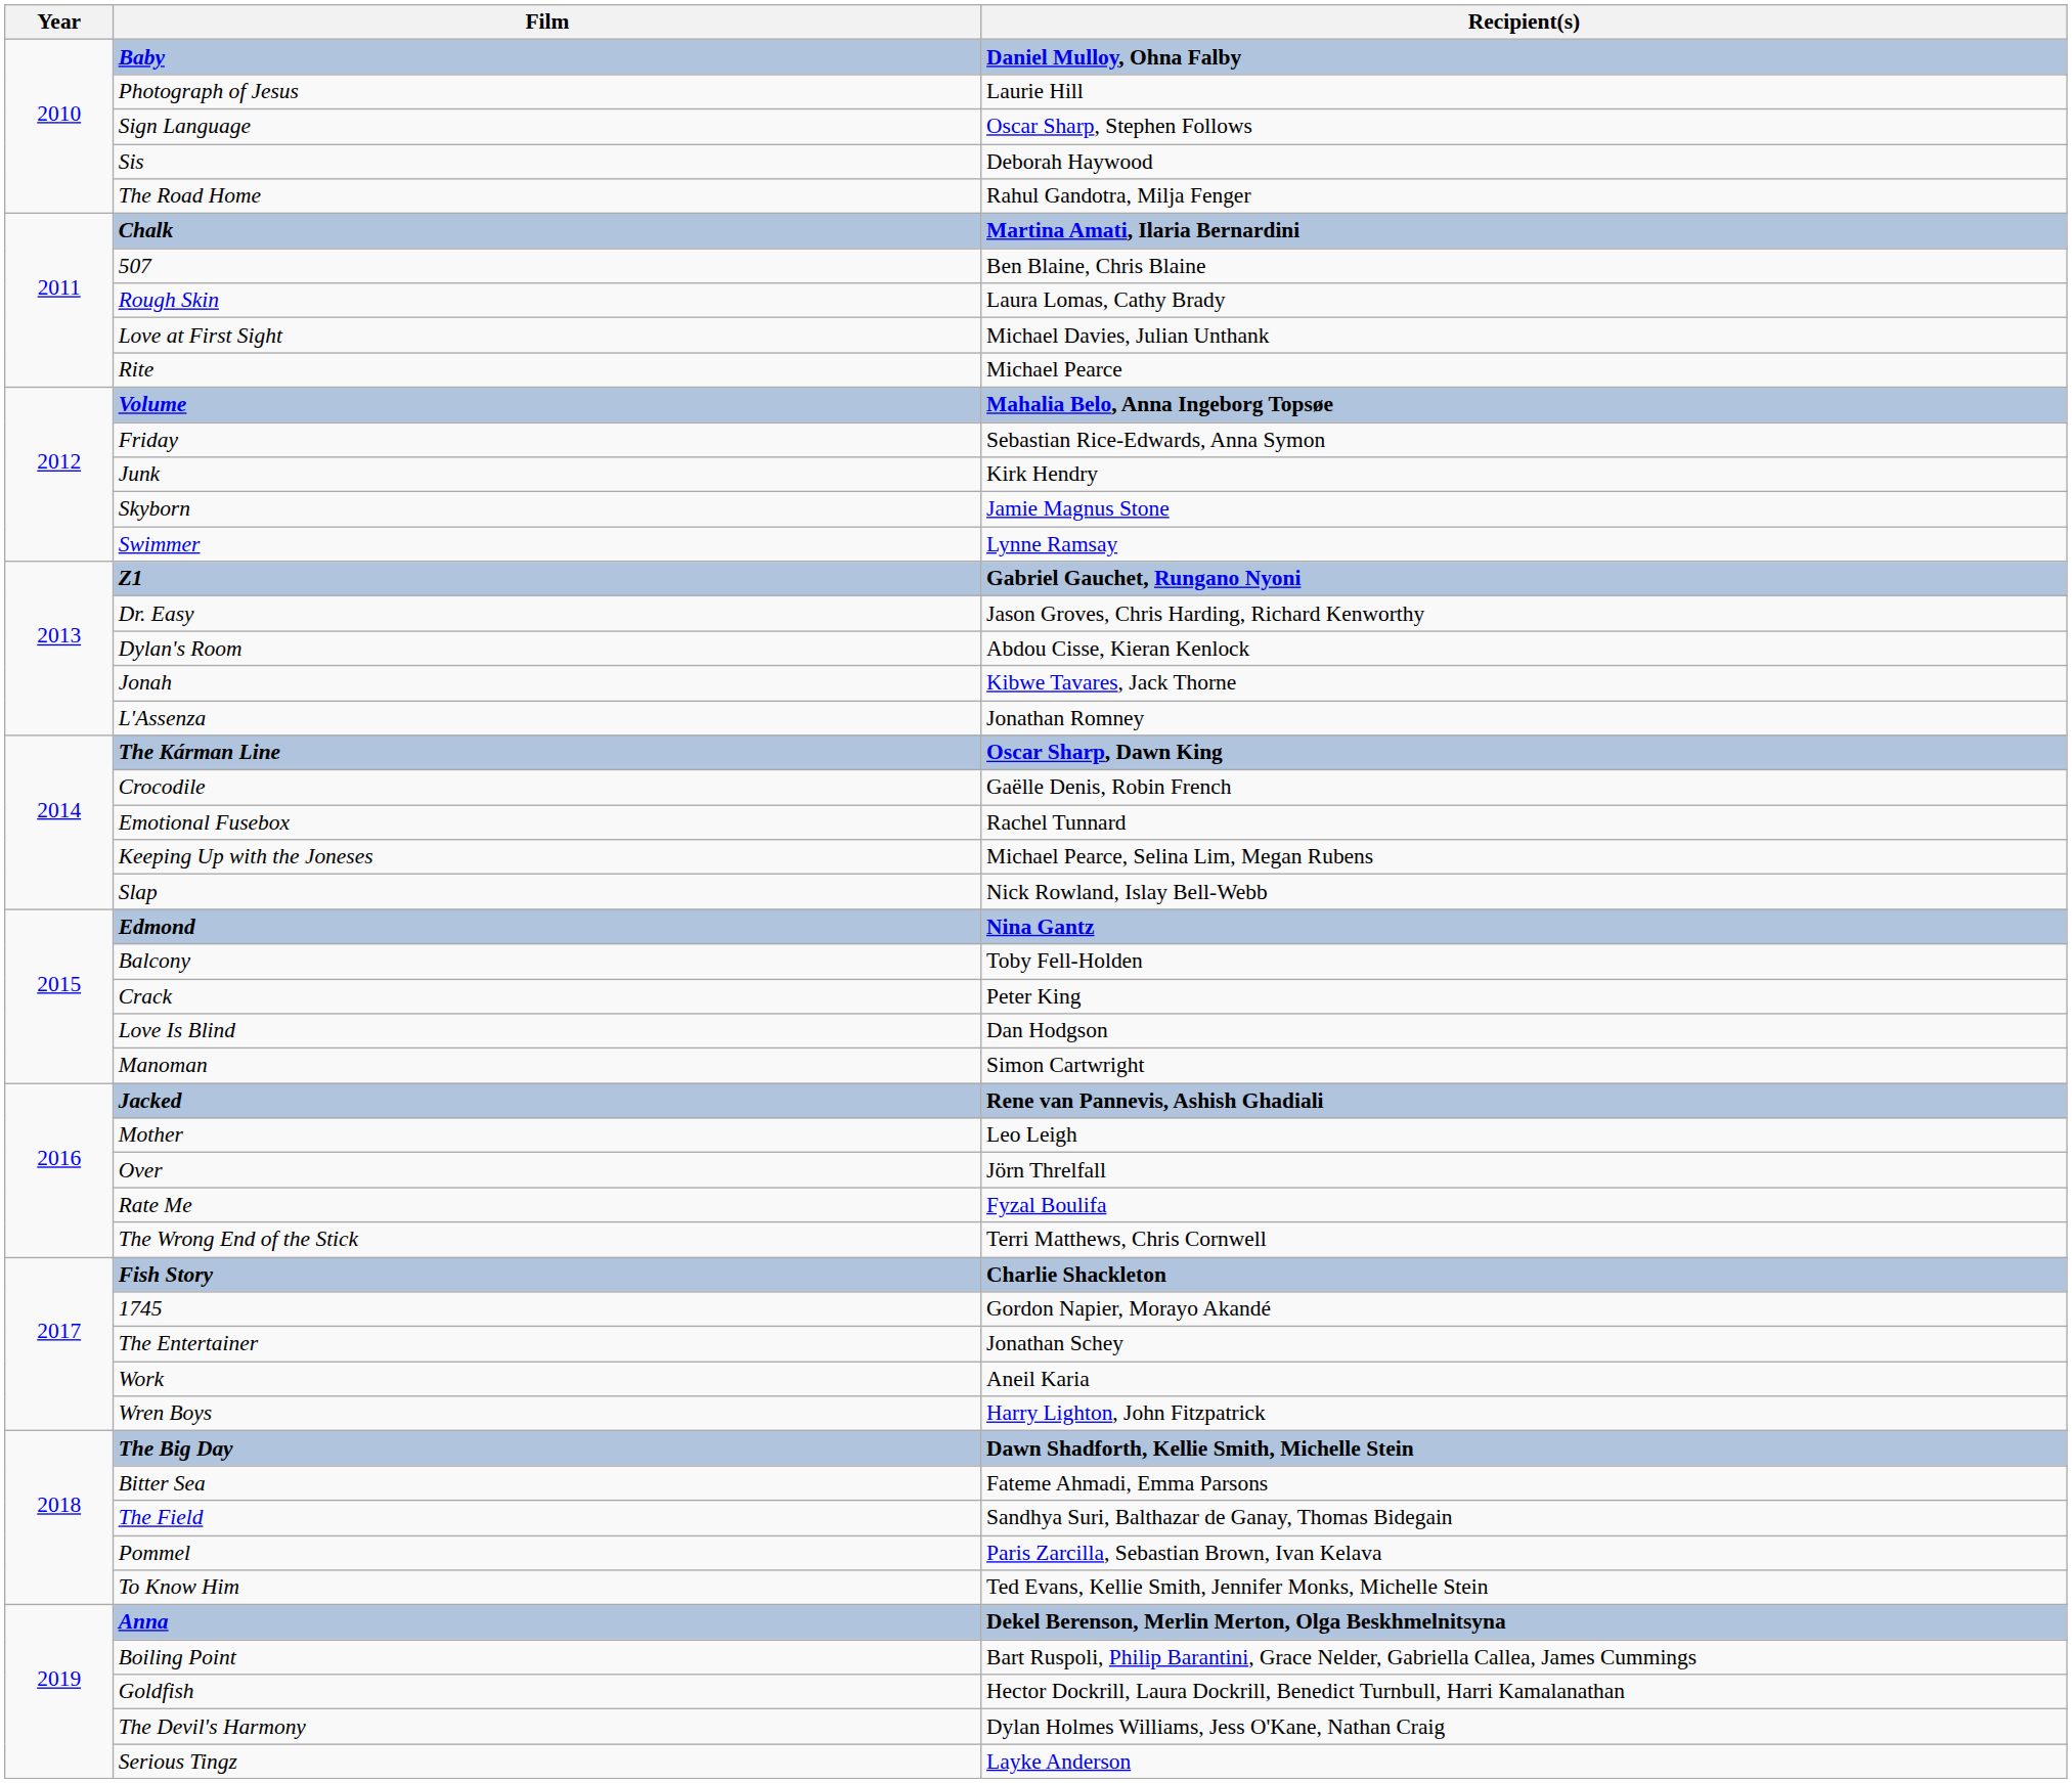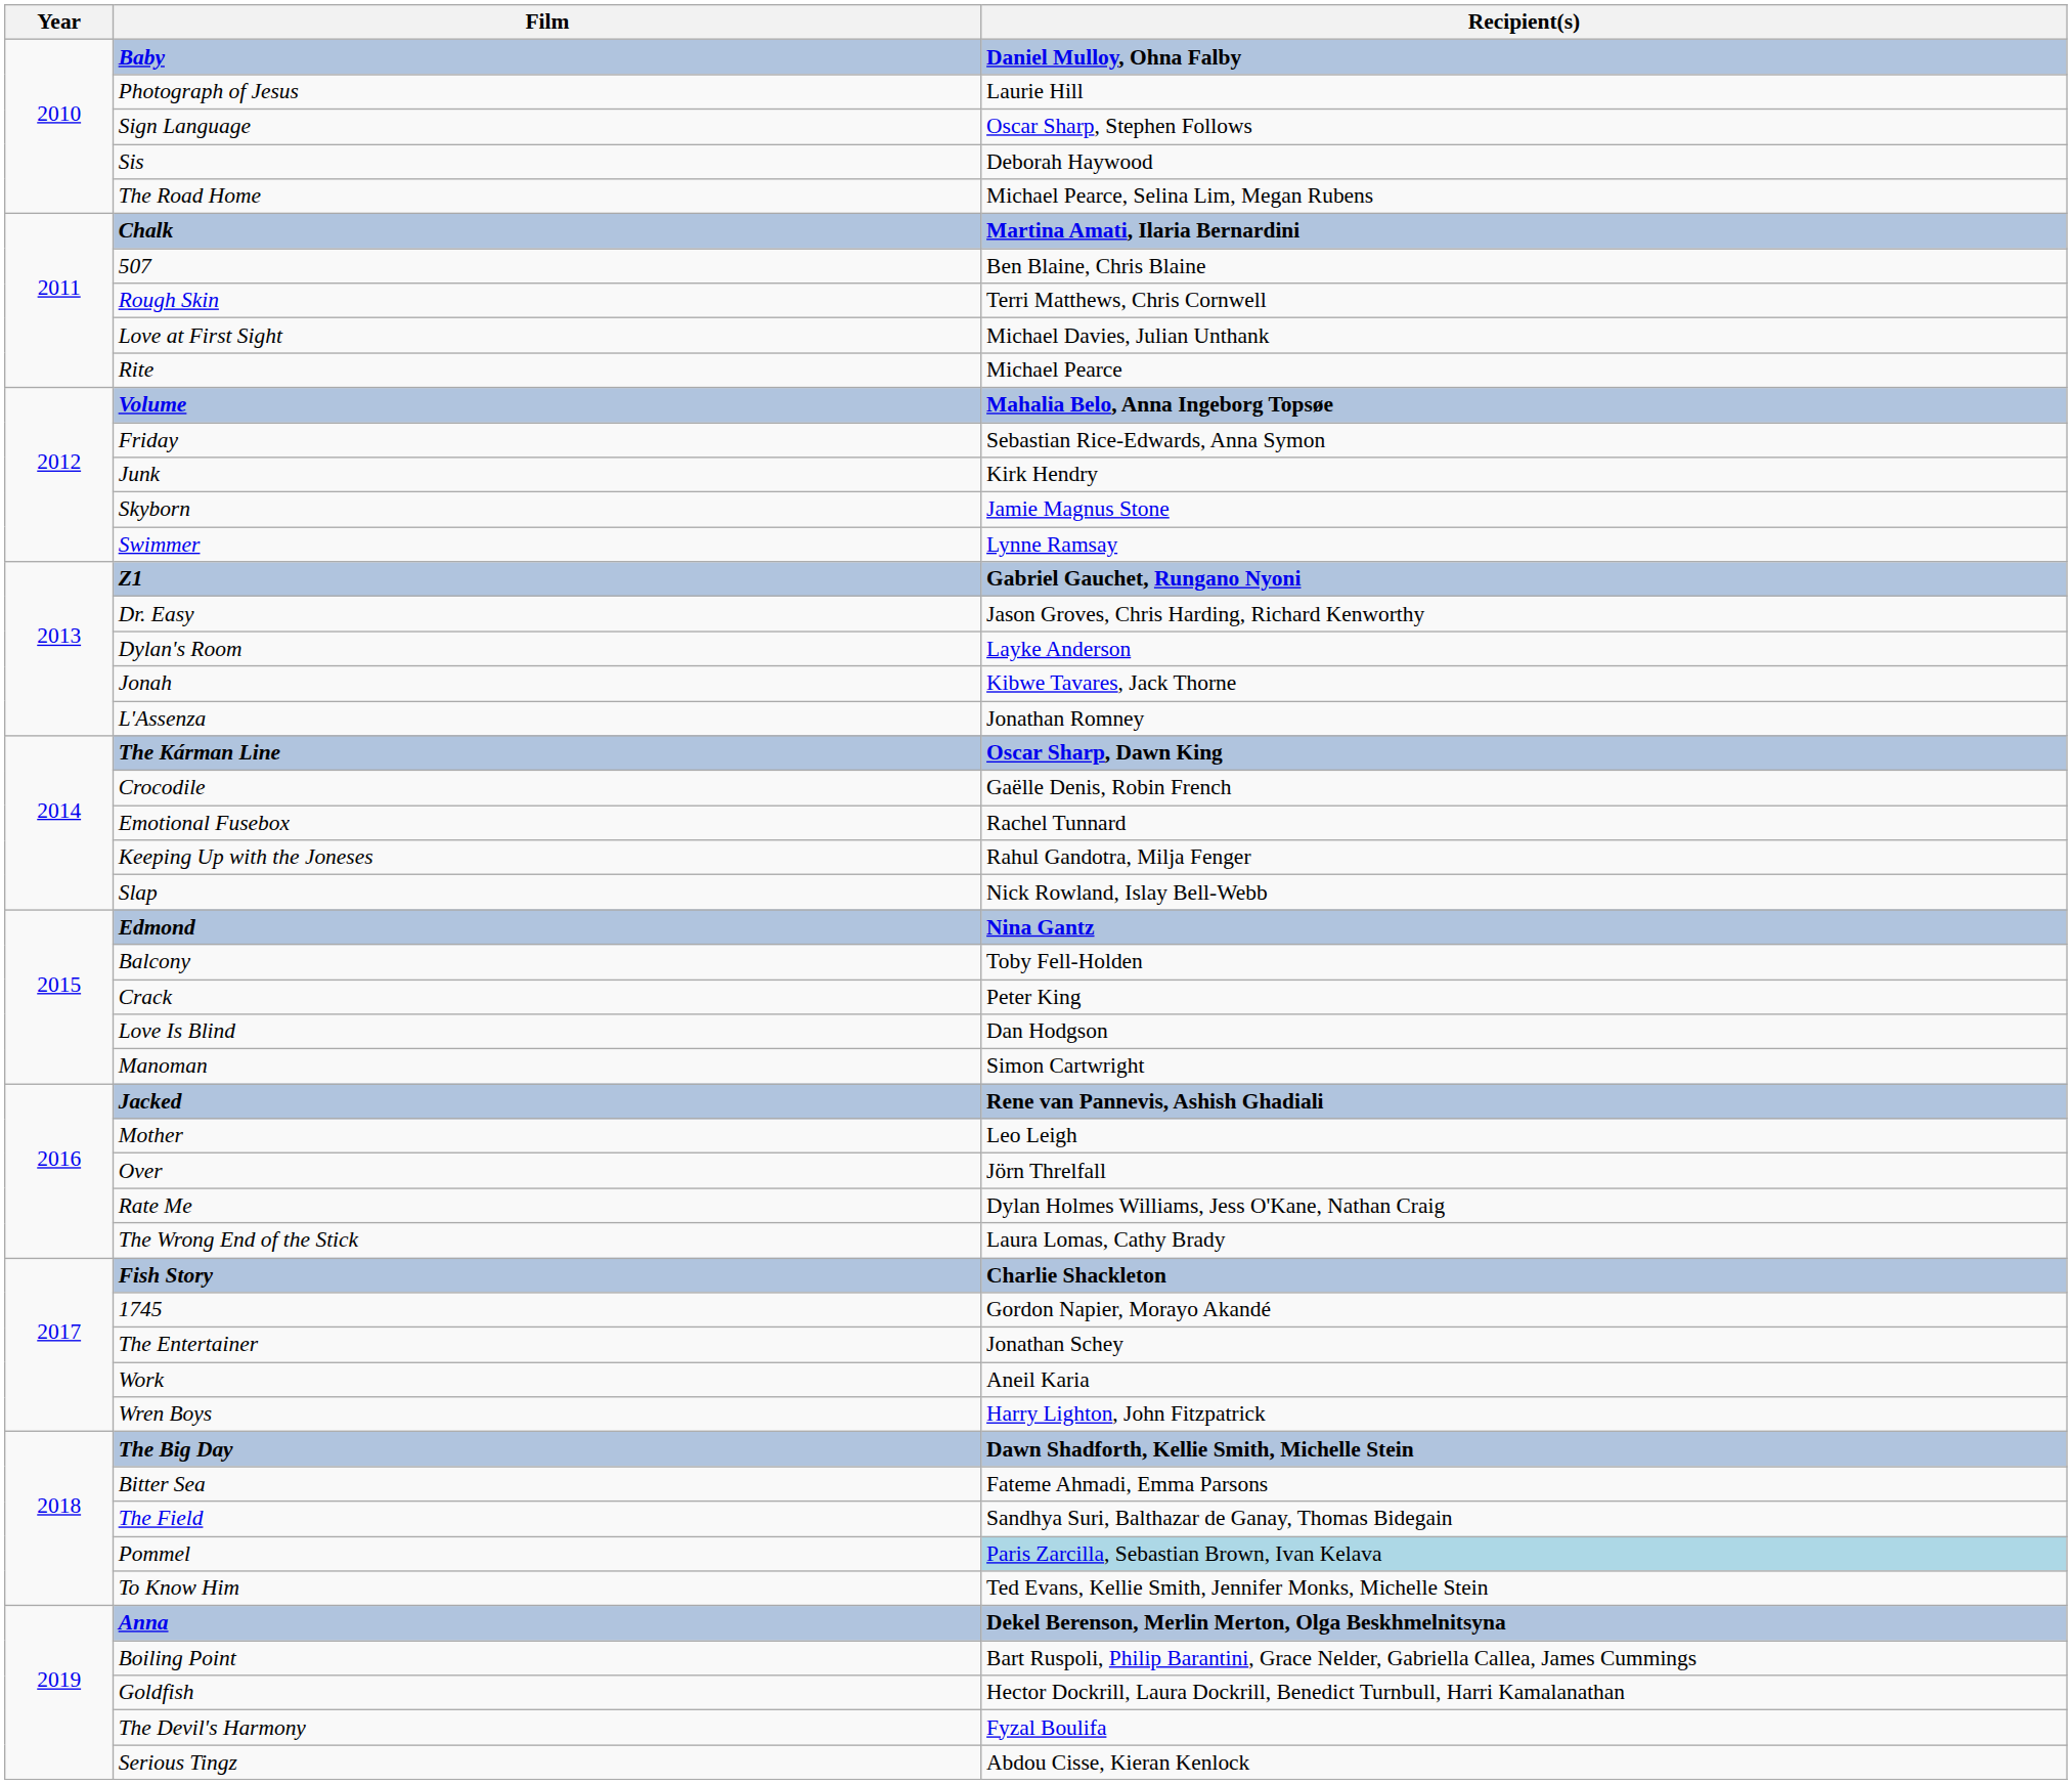 <table class="wikitable" width="95%" cellpadding="5">
 <tr>
 <th width="5%">Year</th>
 <th width="40%">Film</th>
 <th width="50%">Recipient(s)</th>
 </tr>
 <tr>
 <td rowspan="5" style="text-align:center;"><a href='#'>2010</a><br><br></td>
 <td style="background:#B0C4DE"><strong><em><a href='#'>Baby</a></em></strong></td>
 <td style="background:#B0C4DE"><strong><a href='#'>Daniel Mulloy</a>, Ohna Falby</strong></td>
 </tr>
 <tr>
 <td><em>Photograph of Jesus</em></td>
 <td>Laurie Hill</td>
 </tr>
 <tr>
 <td><em>Sign Language</em></td>
 <td><a href='#'>Oscar Sharp</a>, Stephen Follows</td>
 </tr>
 <tr>
 <td><em>Sis</em></td>
 <td>Deborah Haywood</td>
 </tr>
 <tr>
 <td><em>The Road Home</em></td>
-<td>Rahul Gandotra, Milja Fenger</td>
+<td>Michael Pearce, Selina Lim, Megan Rubens</td>
 </tr>
 <tr>
 <td rowspan="5" style="text-align:center;"><a href='#'>2011</a><br><br></td>
 <td style="background:#B0C4DE"><strong><em>Chalk</em></strong></td>
 <td style="background:#B0C4DE"><strong><a href='#'>Martina Amati</a>, Ilaria Bernardini</strong></td>
 </tr>
 <tr>
 <td><em>507</em></td>
 <td>Ben Blaine, Chris Blaine</td>
 </tr>
 <tr>
 <td><em><a href='#'>Rough Skin</a></em></td>
-<td>Laura Lomas, Cathy Brady</td>
+<td>Terri Matthews, Chris Cornwell</td>
 </tr>
 <tr>
 <td><em>Love at First Sight</em></td>
 <td>Michael Davies, Julian Unthank</td>
 </tr>
 <tr>
 <td><em>Rite</em></td>
 <td>Michael Pearce</td>
 </tr>
 <tr>
 <td rowspan="5" style="text-align:center;"><a href='#'>2012</a><br><br></td>
 <td style="background:#B0C4DE"><strong><em><a href='#'>Volume</a></em></strong></td>
 <td style="background:#B0C4DE"><strong><a href='#'>Mahalia Belo</a>, Anna Ingeborg Topsøe</strong></td>
 </tr>
 <tr>
 <td><em>Friday</em></td>
 <td>Sebastian Rice-Edwards, Anna Symon</td>
 </tr>
 <tr>
 <td><em>Junk</em></td>
 <td>Kirk Hendry</td>
 </tr>
 <tr>
 <td><em>Skyborn</em></td>
 <td><a href='#'>Jamie Magnus Stone</a></td>
 </tr>
 <tr>
 <td><em><a href='#'>Swimmer</a></em></td>
 <td><a href='#'>Lynne Ramsay</a></td>
 </tr>
 <tr>
 <td rowspan="5" style="text-align:center;"><a href='#'>2013</a><br><br></td>
 <td style="background:#B0C4DE"><strong><em>Z1</em></strong></td>
 <td style="background:#B0C4DE"><strong>Gabriel Gauchet, <a href='#'>Rungano Nyoni</a></strong></td>
 </tr>
 <tr>
 <td><em>Dr. Easy</em></td>
 <td>Jason Groves, Chris Harding, Richard Kenworthy</td>
 </tr>
 <tr>
 <td><em>Dylan's Room</em></td>
-<td>Abdou Cisse, Kieran Kenlock</td>
+<td><a href='#'>Layke Anderson</a></td>
 </tr>
 <tr>
 <td><em>Jonah</em></td>
 <td><a href='#'>Kibwe Tavares</a>, Jack Thorne</td>
 </tr>
 <tr>
 <td><em>L'Assenza</em></td>
 <td>Jonathan Romney</td>
 </tr>
 <tr>
 <td rowspan="5" style="text-align:center;"><a href='#'>2014</a><br><br></td>
 <td style="background:#B0C4DE"><strong><em>The Kárman Line</em></strong></td>
 <td style="background:#B0C4DE"><strong><a href='#'>Oscar Sharp</a>, Dawn King</strong></td>
 </tr>
 <tr>
 <td><em>Crocodile</em></td>
 <td>Gaëlle Denis, Robin French</td>
 </tr>
 <tr>
 <td><em>Emotional Fusebox</em></td>
 <td>Rachel Tunnard</td>
 </tr>
 <tr>
 <td><em>Keeping Up with the Joneses</em></td>
-<td>Michael Pearce, Selina Lim, Megan Rubens</td>
+<td>Rahul Gandotra, Milja Fenger</td>
 </tr>
 <tr>
 <td><em>Slap</em></td>
 <td>Nick Rowland, Islay Bell-Webb</td>
 </tr>
 <tr>
 <td rowspan="5" style="text-align:center;"><a href='#'>2015</a><br><br></td>
 <td style="background:#B0C4DE"><strong><em>Edmond</em></strong></td>
 <td style="background:#B0C4DE"><strong><a href='#'>Nina Gantz</a></strong></td>
 </tr>
 <tr>
 <td><em>Balcony</em></td>
 <td>Toby Fell-Holden</td>
 </tr>
 <tr>
 <td><em>Crack</em></td>
 <td>Peter King</td>
 </tr>
 <tr>
 <td><em>Love Is Blind</em></td>
 <td>Dan Hodgson</td>
 </tr>
 <tr>
 <td><em>Manoman</em></td>
 <td>Simon Cartwright</td>
 </tr>
 <tr>
 <td rowspan="5" style="text-align:center;"><a href='#'>2016</a><br><br></td>
 <td style="background:#B0C4DE"><strong><em>Jacked</em></strong></td>
 <td style="background:#B0C4DE"><strong>Rene van Pannevis, Ashish Ghadiali</strong></td>
 </tr>
 <tr>
 <td><em>Mother</em></td>
 <td>Leo Leigh</td>
 </tr>
 <tr>
 <td><em>Over</em></td>
 <td>Jörn Threlfall</td>
 </tr>
 <tr>
 <td><em>Rate Me</em></td>
-<td><a href='#'>Fyzal Boulifa</a></td>
+<td>Dylan Holmes Williams, Jess O'Kane, Nathan Craig</td>
 </tr>
 <tr>
 <td><em>The Wrong End of the Stick</em></td>
-<td>Terri Matthews, Chris Cornwell</td>
+<td>Laura Lomas, Cathy Brady</td>
 </tr>
 <tr>
 <td rowspan="5" style="text-align:center;"><a href='#'>2017</a> <br><br></td>
 <td style="background:#B0C4DE"><strong><em>Fish Story</em></strong></td>
 <td style="background:#B0C4DE"><strong>Charlie Shackleton</strong></td>
 </tr>
 <tr>
 <td><em>1745</em></td>
 <td>Gordon Napier, Morayo Akandé</td>
 </tr>
 <tr>
 <td><em>The Entertainer</em></td>
 <td>Jonathan Schey</td>
 </tr>
 <tr>
 <td><em>Work</em></td>
 <td>Aneil Karia</td>
 </tr>
 <tr>
 <td><em>Wren Boys</em></td>
 <td><a href='#'>Harry Lighton</a>, John Fitzpatrick</td>
 </tr>
 <tr>
 <td rowspan="5" style="text-align:center;"><a href='#'>2018</a> <br><br></td>
 <td style="background:#B0C4DE"><strong><em>The Big Day</em></strong></td>
 <td style="background:#B0C4DE"><strong>Dawn Shadforth, Kellie Smith, Michelle Stein</strong></td>
 </tr>
 <tr>
 <td><em>Bitter Sea</em></td>
 <td>Fateme Ahmadi, Emma Parsons</td>
 </tr>
 <tr>
 <td><em><a href='#'>The Field</a></em></td>
 <td>Sandhya Suri, Balthazar de Ganay, Thomas Bidegain</td>
 </tr>
 <tr>
 <td><em>Pommel</em></td>
-<td><a href='#'>Paris Zarcilla</a>, Sebastian Brown, Ivan Kelava</td>
+<td style="background: lightblue;"><a href='#'>Paris Zarcilla</a>, Sebastian Brown, Ivan Kelava</td>
 </tr>
 <tr>
 <td><em>To Know Him</em></td>
 <td>Ted Evans, Kellie Smith, Jennifer Monks, Michelle Stein</td>
 </tr>
 <tr>
 <td rowspan="5" style="text-align:center;"><a href='#'>2019</a> <br><br></td>
 <td style="background:#B0C4DE"><strong><em><a href='#'>Anna</a></em></strong></td>
 <td style="background:#B0C4DE"><strong>Dekel Berenson, Merlin Merton, Olga Beskhmelnitsyna</strong></td>
 </tr>
 <tr>
 <td><em>Boiling Point</em></td>
 <td>Bart Ruspoli, <a href='#'>Philip Barantini</a>, Grace Nelder, Gabriella Callea, James Cummings</td>
 </tr>
 <tr>
 <td><em>Goldfish</em></td>
 <td>Hector Dockrill, Laura Dockrill, Benedict Turnbull, Harri Kamalanathan</td>
 </tr>
 <tr>
 <td><em>The Devil's Harmony</em></td>
-<td>Dylan Holmes Williams, Jess O'Kane, Nathan Craig</td>
+<td><a href='#'>Fyzal Boulifa</a></td>
 </tr>
 <tr>
 <td><em>Serious Tingz</em></td>
-<td><a href='#'>Layke Anderson</a></td>
+<td>Abdou Cisse, Kieran Kenlock</td>
 </tr>
 <tr>
 </tr>
 </table>
